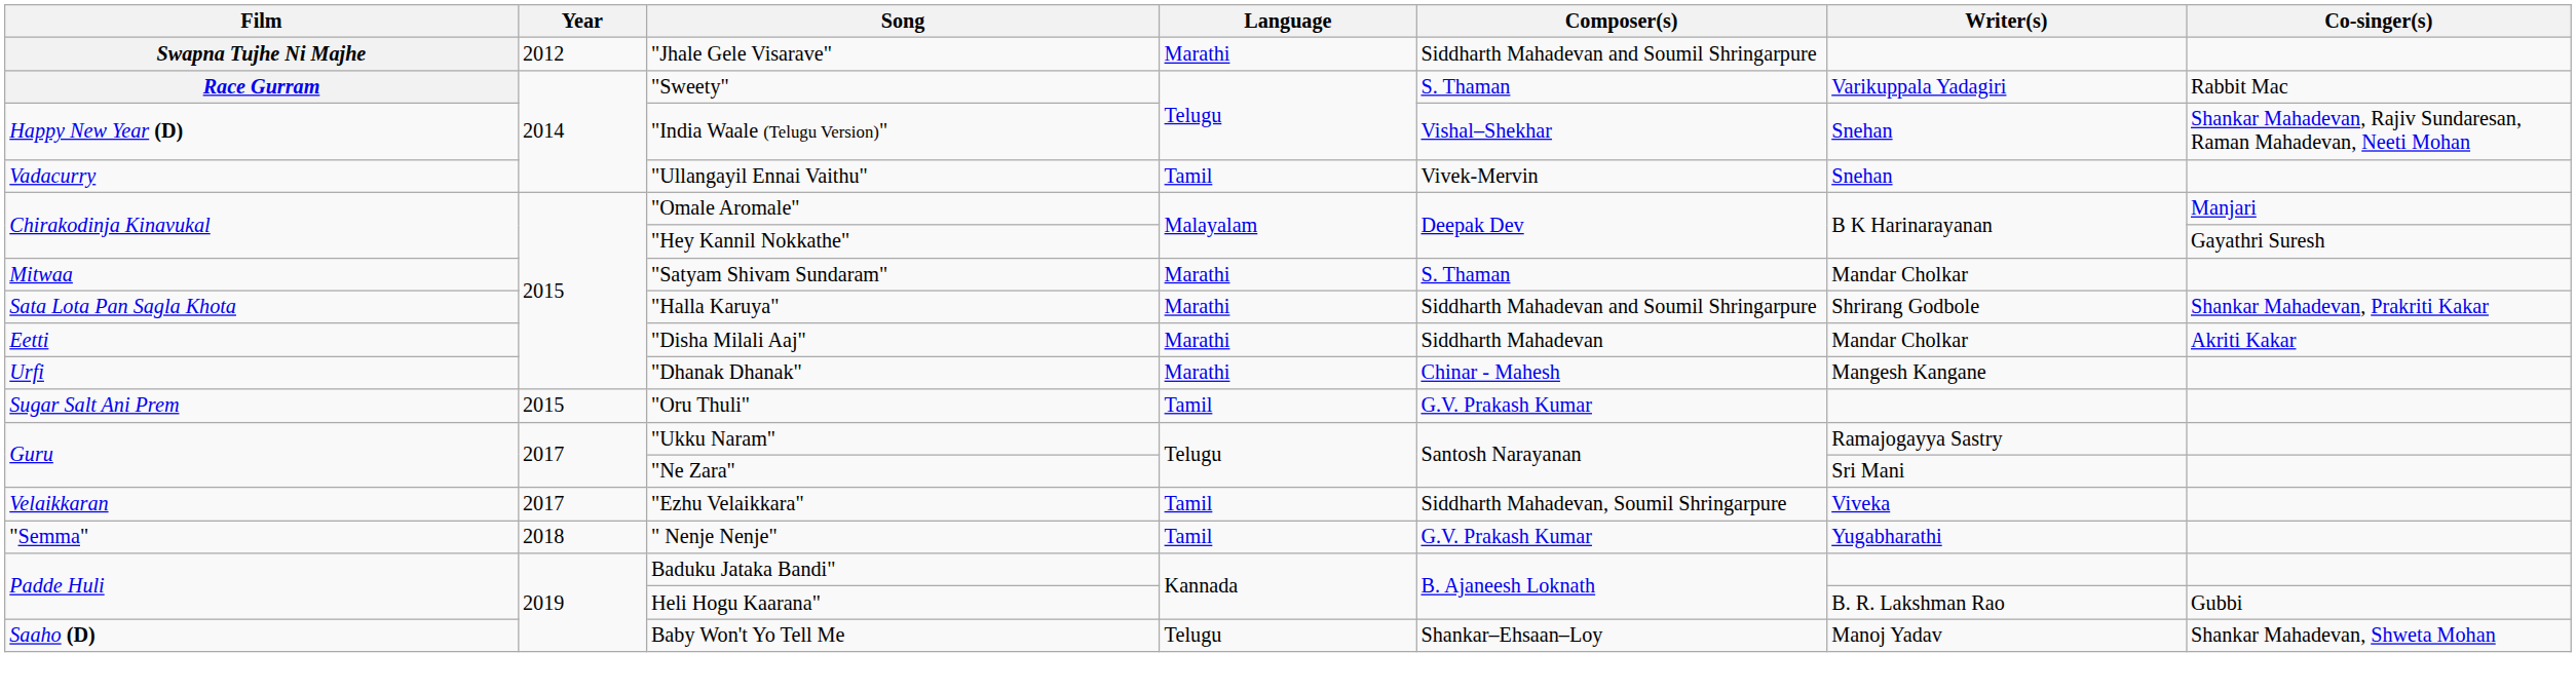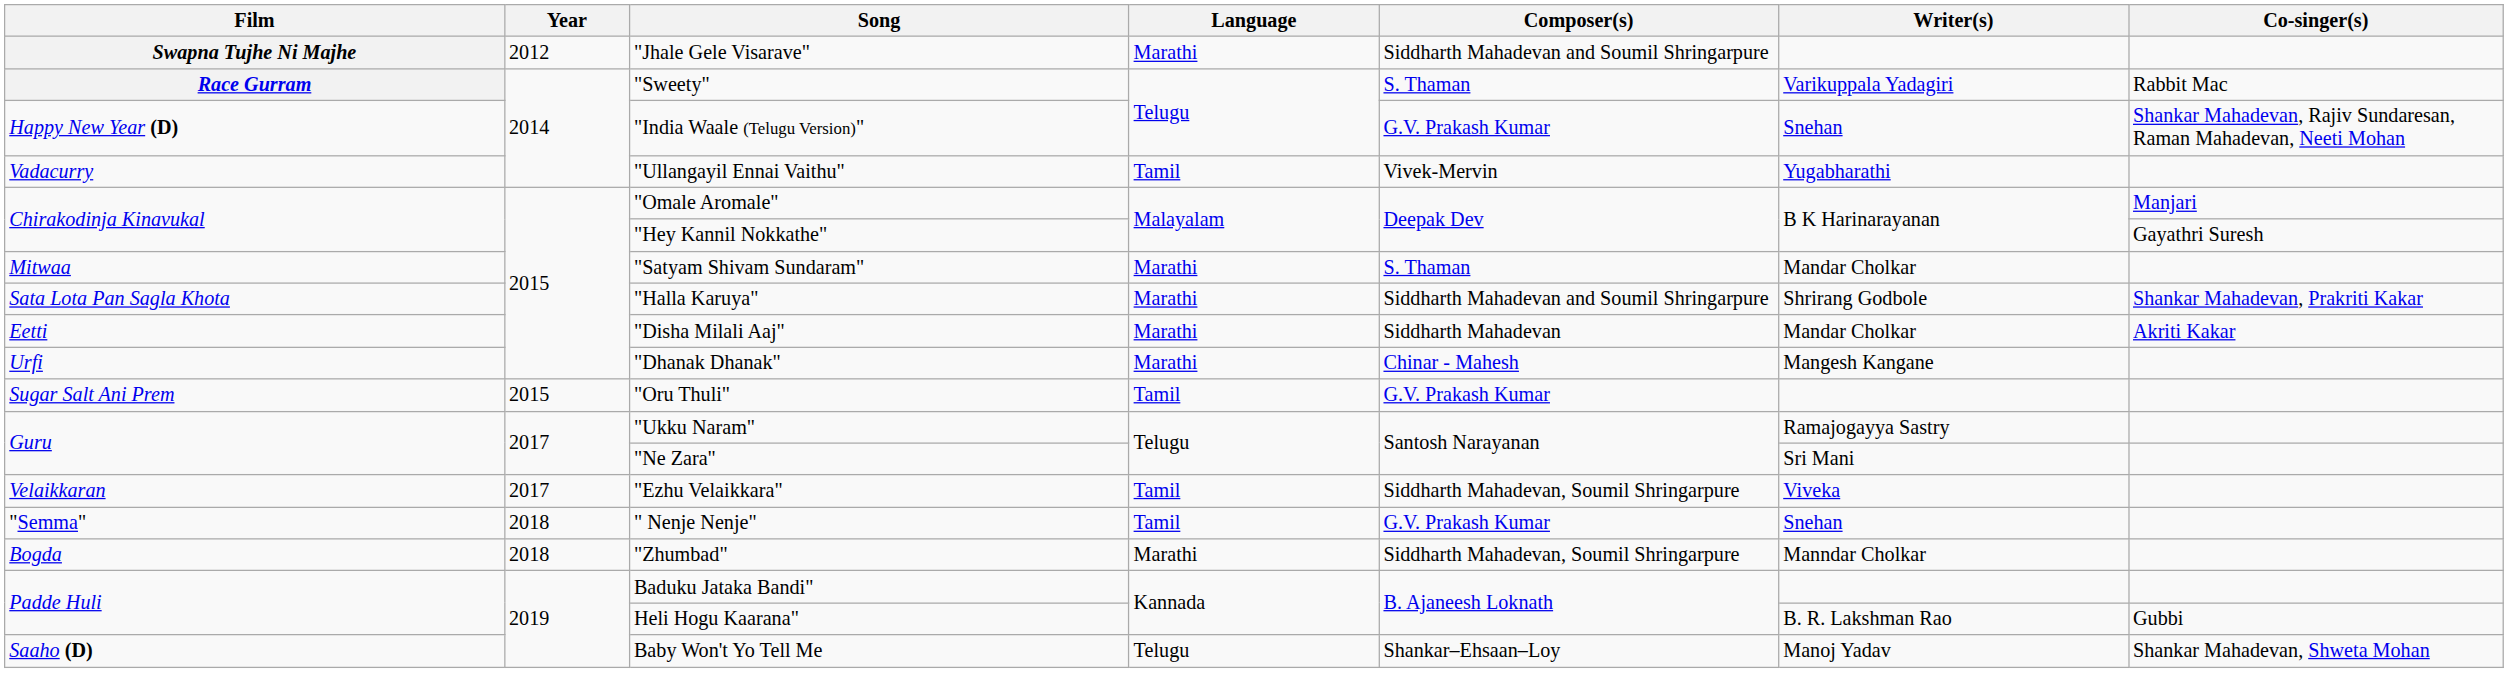 <table class="wikitable plainrowheaders" width="100%" textcolor:#000;">
 <tr>
 <th scope="col" width=20%><strong>Film</strong></th>
 <th scope="col" width=5%><strong>Year</strong></th>
 <th scope="col" width=20%><strong>Song</strong></th>
 <th scope="col" width=10%><strong>Language</strong></th>
 <th scope="col" width=16%><strong>Composer(s)</strong></th>
 <th scope="col" width=14%><strong>Writer(s)</strong></th>
 <th scope="col" width=15%><strong>Co-singer(s)</strong></th>
 </tr>
 <tr>
 <th scope="row"><em>Swapna Tujhe Ni Majhe</em></th>
 <td>2012</td>
 <td>"Jhale Gele Visarave"</td>
 <td><a href='#'>Marathi</a></td>
 <td>Siddharth Mahadevan and Soumil Shringarpure</td>
 <td></td>
 <td></td>
 </tr>
 <tr>
 <th scope="row"><em><a href='#'>Race Gurram</a></em></th>
 <td rowspan="3">2014</td>
 <td>"Sweety"</td>
 <td rowspan="2"><a href='#'>Telugu</a></td>
 <td><a href='#'>S. Thaman</a></td>
 <td><a href='#'>Varikuppala Yadagiri</a></td>
 <td>Rabbit Mac</td>
 </tr>
 <tr>
 <td><em><a href='#'>Happy New Year</a></em>  <strong>(D)</strong></td>
 <td>"India Waale <small>(Telugu Version)</small>"</td>
-<td><a href='#'>Vishal–Shekhar</a></td>
+<td><a href='#'>G.V. Prakash Kumar</a></td>
 <td><a href='#'>Snehan</a></td>
 <td><a href='#'>Shankar Mahadevan</a>, Rajiv Sundaresan, Raman Mahadevan, <a href='#'>Neeti Mohan</a></td>
 </tr>
 <tr>
 <td><em><a href='#'>Vadacurry</a></em></td>
 <td>"Ullangayil Ennai Vaithu"</td>
 <td><a href='#'>Tamil</a></td>
 <td>Vivek-Mervin</td>
-<td><a href='#'>Snehan</a></td>
+<td><a href='#'>Yugabharathi</a></td>
 <td></td>
 </tr>
 <tr>
 <td rowspan="2"><em><a href='#'>Chirakodinja Kinavukal</a></em></td>
 <td rowspan="6">2015</td>
 <td>"Omale Aromale"</td>
 <td rowspan="2"><a href='#'>Malayalam</a></td>
 <td rowspan="2"><a href='#'>Deepak Dev</a></td>
 <td rowspan="2">B K Harinarayanan</td>
 <td><a href='#'>Manjari</a></td>
 </tr>
 <tr>
 <td>"Hey Kannil Nokkathe"</td>
 <td>Gayathri Suresh</td>
 </tr>
 <tr>
 <td><em><a href='#'>Mitwaa</a></em></td>
 <td>"Satyam Shivam Sundaram"</td>
 <td><a href='#'>Marathi</a></td>
 <td><a href='#'>S. Thaman</a></td>
 <td>Mandar Cholkar</td>
 <td></td>
 </tr>
 <tr>
 <td><em><a href='#'>Sata Lota Pan Sagla Khota</a></em></td>
 <td>"Halla Karuya"</td>
 <td><a href='#'>Marathi</a></td>
 <td>Siddharth Mahadevan and Soumil Shringarpure</td>
 <td>Shrirang Godbole</td>
 <td><a href='#'>Shankar Mahadevan</a>, <a href='#'>Prakriti Kakar</a></td>
 </tr>
 <tr>
 <td><em><a href='#'>Eetti</a></em></td>
 <td>"Disha Milali Aaj"</td>
 <td><a href='#'>Marathi</a></td>
 <td>Siddharth Mahadevan</td>
 <td>Mandar Cholkar</td>
 <td><a href='#'>Akriti Kakar</a></td>
 </tr>
 <tr>
 <td><em><a href='#'>Urfi</a></em></td>
 <td>"Dhanak Dhanak"</td>
 <td><a href='#'>Marathi</a></td>
 <td><a href='#'>Chinar - Mahesh</a></td>
 <td>Mangesh Kangane</td>
 <td></td>
 </tr>
 <tr>
 <td><em><a href='#'>Sugar Salt Ani Prem</a></em></td>
 <td>2015</td>
 <td>"Oru Thuli"</td>
 <td><a href='#'>Tamil</a></td>
 <td><a href='#'>G.V. Prakash Kumar</a></td>
 <td></td>
 <td></td>
 </tr>
 <tr>
 <td rowspan="2"><em><a href='#'>Guru</a></em></td>
 <td rowspan="2">2017</td>
 <td>"Ukku Naram"</td>
 <td rowspan="2">Telugu</td>
 <td rowspan="2">Santosh Narayanan</td>
 <td>Ramajogayya Sastry</td>
 <td></td>
 </tr>
 <tr>
 <td>"Ne Zara"</td>
 <td>Sri Mani</td>
 <td></td>
 </tr>
 <tr>
 <td><em><a href='#'>Velaikkaran</a></em></td>
 <td>2017</td>
 <td>"Ezhu Velaikkara"</td>
 <td><a href='#'>Tamil</a></td>
 <td>Siddharth Mahadevan, Soumil Shringarpure</td>
 <td><a href='#'>Viveka</a></td>
 <td></td>
 </tr>
 <tr>
 <td>"<a href='#'>Semma</a>"</td>
 <td>2018</td>
 <td>" Nenje Nenje"</td>
 <td><a href='#'>Tamil</a></td>
 <td><a href='#'>G.V. Prakash Kumar</a></td>
-<td><a href='#'>Yugabharathi</a></td>
+<td><a href='#'>Snehan</a></td>
+<td></td>
+</tr>
+<tr>
+<td><em><a href='#'>Bogda</a></em></td>
+<td>2018</td>
+<td>"Zhumbad"</td>
+<td>Marathi</td>
+<td>Siddharth Mahadevan, Soumil Shringarpure</td>
+<td>Manndar Cholkar</td>
 <td></td>
 </tr>
 <tr>
 <td rowspan=2><em><a href='#'>Padde Huli</a></em></td>
 <td rowspan=3>2019</td>
 <td>Baduku Jataka Bandi"</td>
 <td rowspan=2>Kannada</td>
 <td rowspan=2><a href='#'>B. Ajaneesh Loknath</a></td>
 <td></td>
 <td></td>
 </tr>
 <tr>
 <td>Heli Hogu Kaarana"</td>
 <td>B. R. Lakshman Rao</td>
 <td>Gubbi</td>
 </tr>
 <tr>
 <td><em><a href='#'>Saaho</a></em>  <strong>(D)</strong></td>
 <td>Baby Won't Yo Tell Me</td>
 <td>Telugu</td>
 <td>Shankar–Ehsaan–Loy</td>
 <td>Manoj Yadav</td>
 <td>Shankar Mahadevan, <a href='#'>Shweta Mohan</a></td>
 </tr>
 </table>
